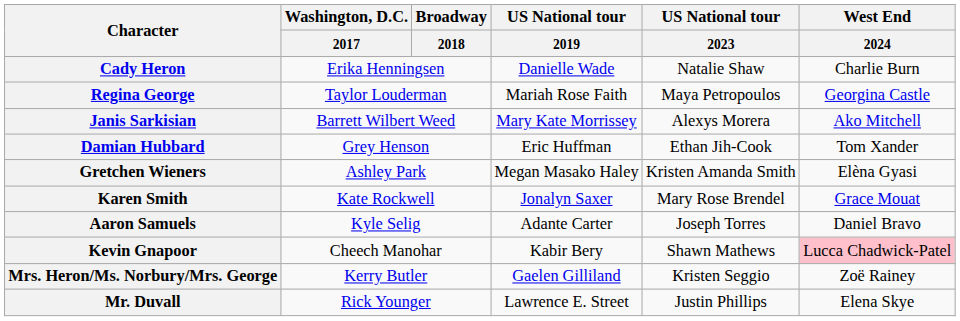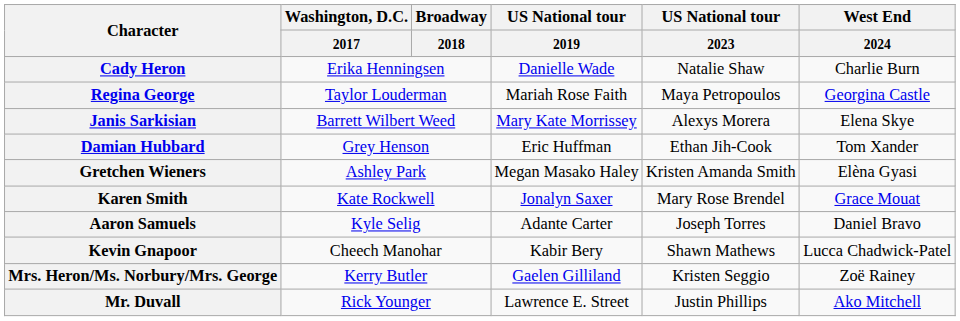 <table class="wikitable" style="text-align: center;">
 <tr>
 <th rowspan="2">Character</th>
 <th>Washington, D.C.</th>
 <th>Broadway</th>
 <th>US National tour</th>
 <th>US National tour </th>
 <th>West End</th>
 </tr>
 <tr>
 <th><small>2017</small></th>
 <th><small>2018</small></th>
 <th><small>2019</small></th>
 <th><small>2023</small></th>
 <th><small>2024</small></th>
 </tr>
 <tr>
 <th><a href='#'>Cady Heron</a></th>
 <td colspan="2"><a href='#'>Erika Henningsen</a></td>
 <td><a href='#'>Danielle Wade</a></td>
 <td>Natalie Shaw</td>
 <td>Charlie Burn</td>
 </tr>
 <tr>
 <th><a href='#'>Regina George</a></th>
 <td colspan="2"><a href='#'>Taylor Louderman</a></td>
 <td>Mariah Rose Faith</td>
 <td>Maya Petropoulos</td>
 <td><a href='#'>Georgina Castle</a></td>
 </tr>
 <tr>
 <th><a href='#'>Janis Sarkisian</a></th>
 <td colspan="2"><a href='#'>Barrett Wilbert Weed</a></td>
 <td><a href='#'>Mary Kate Morrissey</a></td>
 <td>Alexys Morera</td>
-<td><a href='#'>Ako Mitchell</a></td>
+<td>Elena Skye</td>
 </tr>
 <tr>
 <th><a href='#'>Damian Hubbard</a></th>
 <td colspan="2"><a href='#'>Grey Henson</a></td>
 <td>Eric Huffman</td>
 <td>Ethan Jih-Cook</td>
 <td>Tom Xander</td>
 </tr>
 <tr>
 <th>Gretchen Wieners</th>
 <td colspan="2"><a href='#'>Ashley Park</a></td>
 <td>Megan Masako Haley</td>
 <td>Kristen Amanda Smith</td>
 <td>Elèna Gyasi</td>
 </tr>
 <tr>
 <th>Karen Smith</th>
 <td colspan="2"><a href='#'>Kate Rockwell</a></td>
 <td><a href='#'>Jonalyn Saxer</a></td>
 <td>Mary Rose Brendel</td>
 <td><a href='#'>Grace Mouat</a></td>
 </tr>
 <tr>
 <th>Aaron Samuels</th>
 <td colspan="2"><a href='#'>Kyle Selig</a></td>
 <td>Adante Carter</td>
 <td>Joseph Torres</td>
 <td>Daniel Bravo</td>
 </tr>
 <tr>
 <th>Kevin Gnapoor</th>
 <td colspan="2">Cheech Manohar</td>
 <td>Kabir Bery</td>
 <td>Shawn Mathews</td>
-<td style="background: pink;">Lucca Chadwick-Patel</td>
+<td>Lucca Chadwick-Patel</td>
 </tr>
 <tr>
 <th>Mrs. Heron/Ms. Norbury/Mrs. George</th>
 <td colspan="2"><a href='#'>Kerry Butler</a></td>
 <td><a href='#'>Gaelen Gilliland</a></td>
 <td>Kristen Seggio</td>
 <td>Zoë Rainey</td>
 </tr>
 <tr>
 <th>Mr. Duvall</th>
 <td colspan="2"><a href='#'>Rick Younger</a></td>
 <td>Lawrence E. Street</td>
 <td>Justin Phillips</td>
-<td>Elena Skye</td>
+<td><a href='#'>Ako Mitchell</a></td>
 </tr>
 </table>
